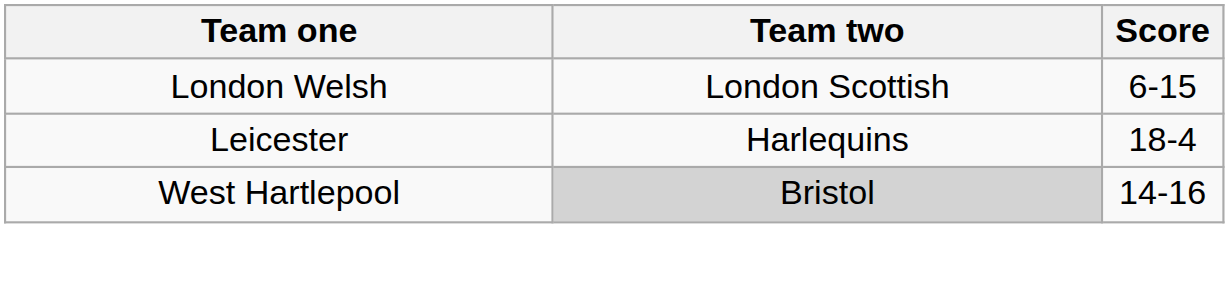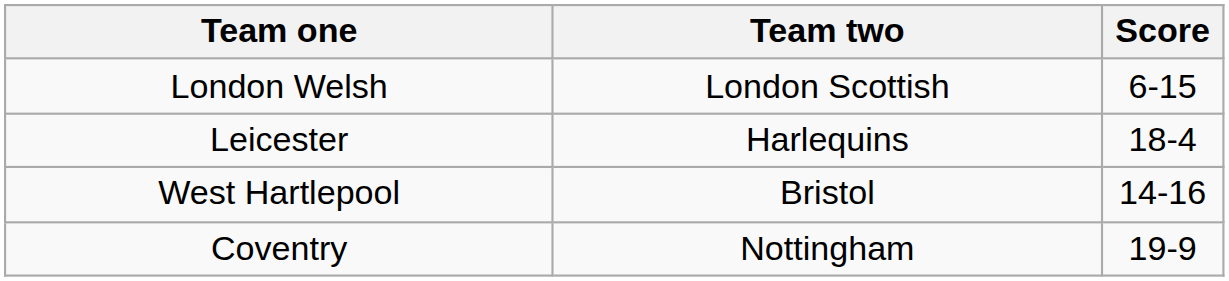 <table class="wikitable" style="text-align: center">
 <tr>
 <th width=250>Team one</th>
 <th width=250>Team two</th>
 <th width=50>Score</th>
 </tr>
 <tr>
 <td>London Welsh</td>
 <td>London Scottish</td>
 <td>6-15</td>
 </tr>
 <tr>
 <td>Leicester</td>
 <td>Harlequins</td>
 <td>18-4</td>
 </tr>
 <tr>
 <td>West Hartlepool</td>
-<td style="background: lightgrey;">Bristol</td>
+<td>Bristol</td>
 <td>14-16</td>
 </tr>
+<tr>
+<td>Coventry</td>
+<td>Nottingham</td>
+<td>19-9</td>
+</tr>
 </table>
